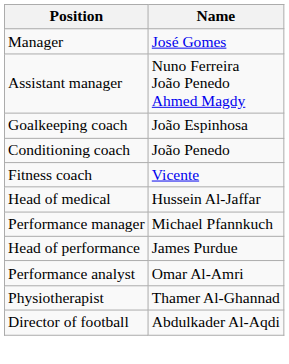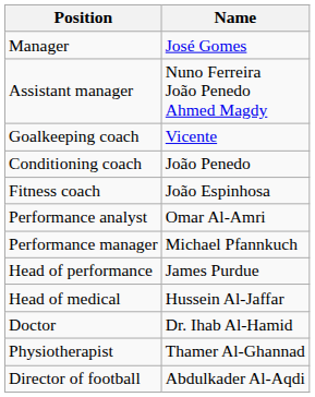 <table class="wikitable">
 <tr>
 <th>Position</th>
 <th>Name</th>
 </tr>
 <tr>
 <td>Manager</td>
 <td> <a href='#'>José Gomes</a></td>
 </tr>
 <tr>
 <td>Assistant manager</td>
 <td> Nuno Ferreira <br>   João Penedo <br>  <a href='#'>Ahmed Magdy</a></td>
 </tr>
 <tr>
 <td>Goalkeeping coach</td>
-<td> João Espinhosa</td>
+<td> <a href='#'>Vicente</a></td>
 </tr>
 <tr>
 <td>Conditioning coach</td>
 <td> João Penedo</td>
 </tr>
 <tr>
 <td>Fitness coach</td>
-<td> <a href='#'>Vicente</a></td>
+<td> João Espinhosa</td>
 </tr>
 <tr>
-<td>Head of medical</td>
-<td> Hussein Al-Jaffar</td>
+<td>Performance analyst</td>
+<td> Omar Al-Amri</td>
 </tr>
 <tr>
 <td>Performance manager</td>
 <td> Michael Pfannkuch</td>
 </tr>
 <tr>
 <td>Head of performance</td>
 <td> James Purdue</td>
 </tr>
 <tr>
-<td>Performance analyst</td>
-<td> Omar Al-Amri</td>
+<td>Head of medical</td>
+<td> Hussein Al-Jaffar</td>
+</tr>
+<tr>
+<td>Doctor</td>
+<td> Dr. Ihab Al-Hamid</td>
 </tr>
 <tr>
 <td>Physiotherapist</td>
 <td> Thamer Al-Ghannad</td>
 </tr>
 <tr>
 <td>Director of football</td>
 <td> Abdulkader Al-Aqdi</td>
 </tr>
 </table>
